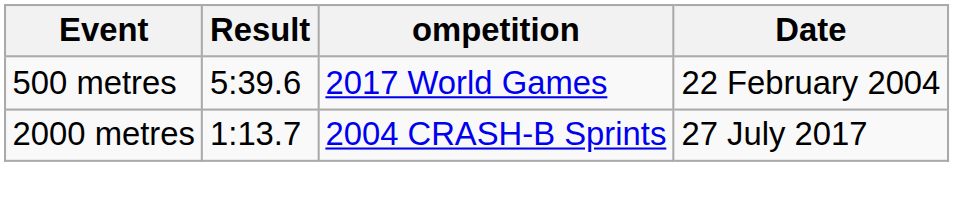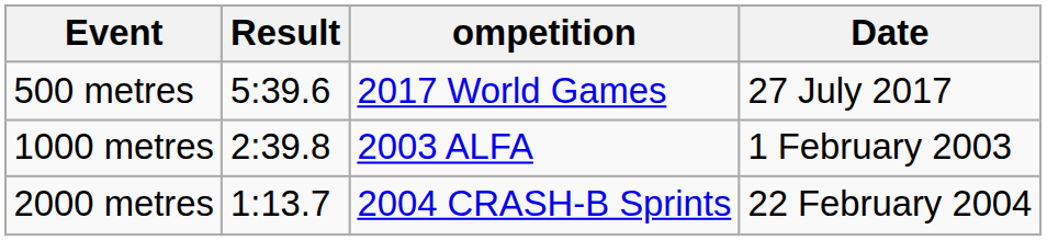 <table class="wikitable">
 <tr>
 <th>Event</th>
 <th>Result</th>
 <th>ompetition</th>
 <th>Date</th>
 </tr>
 <tr>
 <td>500 metres</td>
 <td>5:39.6</td>
 <td><a href='#'>2017 World Games</a></td>
-<td>22 February 2004</td>
+<td>27 July 2017</td>
+</tr>
+<tr>
+<td>1000 metres</td>
+<td>2:39.8</td>
+<td><a href='#'>2003 ALFA</a></td>
+<td>1 February 2003</td>
 </tr>
 <tr>
 <td>2000 metres</td>
 <td>1:13.7</td>
 <td><a href='#'>2004 CRASH-B Sprints</a></td>
-<td>27 July 2017</td>
+<td>22 February 2004</td>
 </tr>
 </table>
